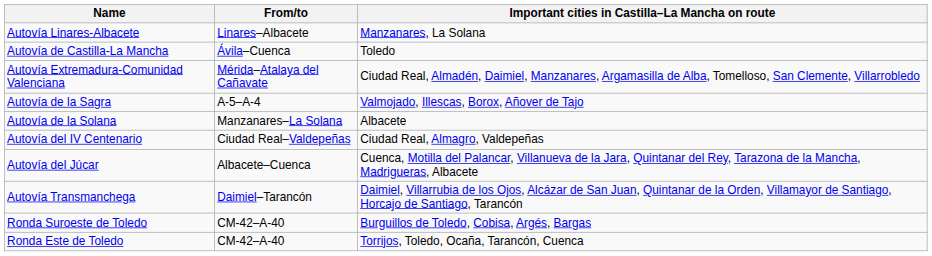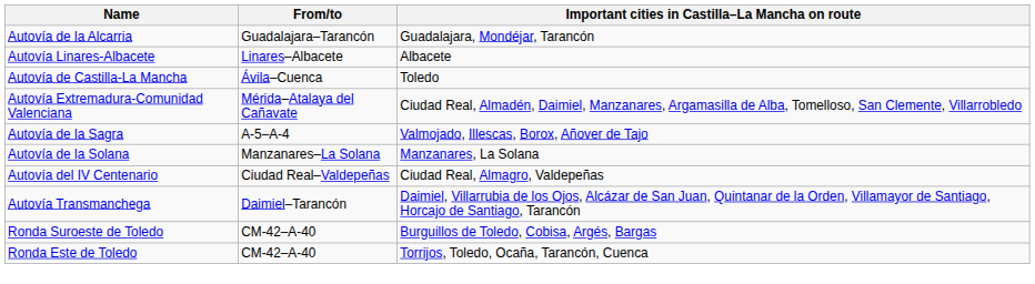 <table class=wikitable>
 <tr>
 <th>Name</th>
 <th>From/to</th>
 <th>Important cities in Castilla–La Mancha on route</th>
 </tr>
 <tr>
+<td> <a href='#'>Autovía de la Alcarria</a></td>
+<td>Guadalajara–Tarancón</td>
+<td>Guadalajara, <a href='#'>Mondéjar</a>, Tarancón</td>
+</tr>
+<tr>
 <td> <a href='#'>Autovía Linares-Albacete</a></td>
 <td><a href='#'>Linares</a>–Albacete</td>
-<td><a href='#'>Manzanares</a>, La Solana</td>
+<td>Albacete</td>
 </tr>
 <tr>
 <td> <a href='#'>Autovía de Castilla-La Mancha</a></td>
 <td><a href='#'>Ávila</a>–Cuenca</td>
 <td>Toledo</td>
 </tr>
 <tr>
 <td> <a href='#'>Autovía Extremadura-Comunidad Valenciana</a></td>
 <td><a href='#'>Mérida</a>–<a href='#'>Atalaya del Cañavate</a></td>
 <td>Ciudad Real, <a href='#'>Almadén</a>, <a href='#'>Daimiel</a>, <a href='#'>Manzanares</a>, <a href='#'>Argamasilla de Alba</a>, Tomelloso, <a href='#'>San Clemente</a>, <a href='#'>Villarrobledo</a></td>
 </tr>
 <tr>
 <td> <a href='#'>Autovía de la Sagra</a></td>
 <td>A-5–A-4</td>
 <td><a href='#'>Valmojado</a>, <a href='#'>Illescas</a>, <a href='#'>Borox</a>, <a href='#'>Añover de Tajo</a></td>
 </tr>
 <tr>
 <td> <a href='#'>Autovía de la Solana</a></td>
 <td>Manzanares–<a href='#'>La Solana</a></td>
-<td>Albacete</td>
+<td><a href='#'>Manzanares</a>, La Solana</td>
 </tr>
 <tr>
 <td> <a href='#'>Autovía del IV Centenario</a></td>
 <td>Ciudad Real–<a href='#'>Valdepeñas</a></td>
 <td>Ciudad Real, <a href='#'>Almagro</a>, Valdepeñas</td>
-</tr>
-<tr>
-<td><a href='#'>Autovía del Júcar</a></td>
-<td>Albacete–Cuenca</td>
-<td>Cuenca, <a href='#'>Motilla del Palancar</a>, <a href='#'>Villanueva de la Jara</a>, <a href='#'>Quintanar del Rey</a>, <a href='#'>Tarazona de la Mancha</a>, <a href='#'>Madrigueras</a>, Albacete</td>
 </tr>
 <tr>
 <td><a href='#'>Autovía Transmanchega</a></td>
 <td><a href='#'>Daimiel</a>–Tarancón</td>
 <td><a href='#'>Daimiel</a>, <a href='#'>Villarrubia de los Ojos</a>, <a href='#'>Alcázar de San Juan</a>, <a href='#'>Quintanar de la Orden</a>, <a href='#'>Villamayor de Santiago</a>, <a href='#'>Horcajo de Santiago</a>, Tarancón</td>
 </tr>
 <tr>
 <td><a href='#'>Ronda Suroeste de Toledo</a></td>
 <td>CM-42–A-40</td>
 <td><a href='#'>Burguillos de Toledo</a>, <a href='#'>Cobisa</a>, <a href='#'>Argés</a>, <a href='#'>Bargas</a></td>
 </tr>
 <tr>
 <td><a href='#'>Ronda Este de Toledo</a></td>
 <td>CM-42–A-40</td>
 <td><a href='#'>Torrijos</a>, Toledo, Ocaña, Tarancón, Cuenca</td>
 </tr>
 </table>
